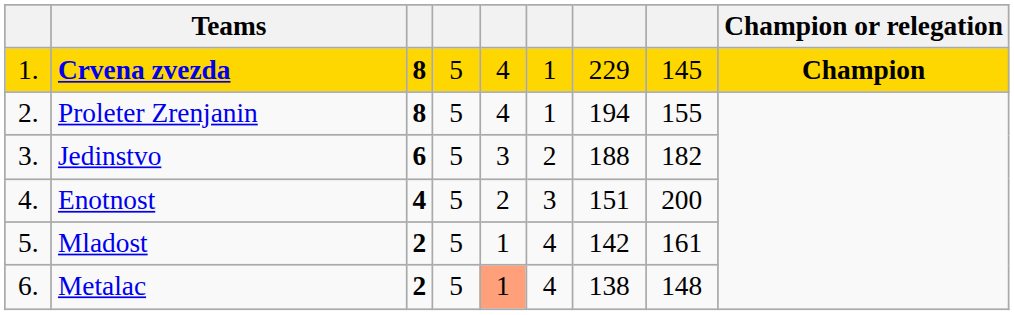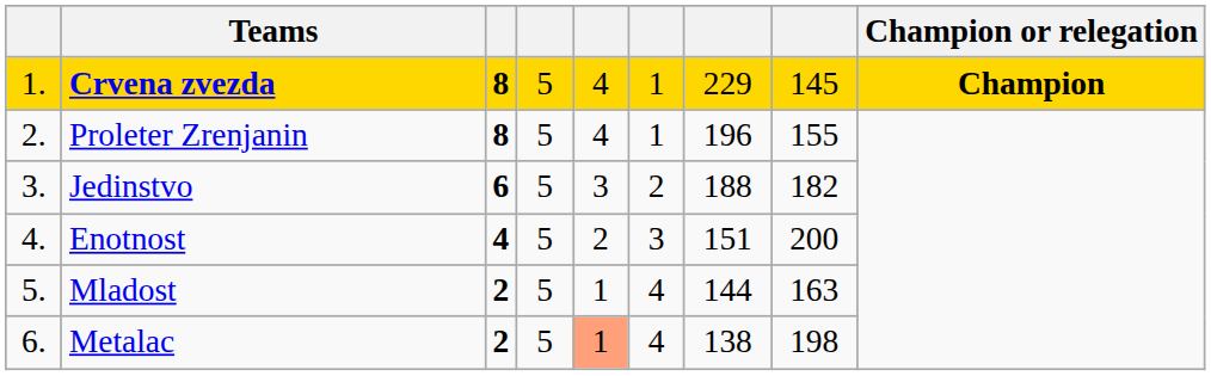 <table class="wikitable" style="text-align: center;">
 <tr>
 <th width=20></th>
 <th width=200>Teams</th>
 <th></th>
 <th width=20></th>
 <th width=20></th>
 <th width=20></th>
 <th width=35></th>
 <th width=35></th>
 <th>Champion or relegation</th>
 </tr>
 <tr bgcolor=gold>
 <td>1.</td>
 <td style="text-align:left;"><strong><a href='#'>Crvena zvezda</a></strong></td>
 <td><strong>8</strong></td>
 <td>5</td>
 <td>4</td>
 <td>1</td>
 <td>229</td>
 <td>145</td>
 <td><strong>Champion</strong></td>
 </tr>
 <tr align=center>
 <td>2.</td>
 <td style="text-align:left;"><a href='#'>Proleter Zrenjanin</a></td>
 <td><strong>8</strong></td>
 <td>5</td>
 <td>4</td>
 <td>1</td>
-<td>194</td>
+<td>196</td>
 <td>155</td>
 </tr>
 <tr align=center>
 <td>3.</td>
 <td style="text-align:left;"><a href='#'>Jedinstvo</a></td>
 <td><strong>6</strong></td>
 <td>5</td>
 <td>3</td>
 <td>2</td>
 <td>188</td>
 <td>182</td>
 </tr>
 <tr align=center>
 <td>4.</td>
 <td style="text-align:left;"><a href='#'>Enotnost</a></td>
 <td><strong>4</strong></td>
 <td>5</td>
 <td>2</td>
 <td>3</td>
 <td>151</td>
 <td>200</td>
 </tr>
 <tr align=center>
 <td>5.</td>
 <td style="text-align:left;"><a href='#'>Mladost</a></td>
 <td><strong>2</strong></td>
 <td>5</td>
 <td>1</td>
 <td>4</td>
-<td>142</td>
-<td>161</td>
+<td>144</td>
+<td>163</td>
 </tr>
 <tr align=center>
 <td>6.</td>
 <td style="text-align:left;"><a href='#'>Metalac</a></td>
 <td><strong>2</strong></td>
 <td>5</td>
 <td style="background: lightsalmon;">1</td>
 <td>4</td>
 <td>138</td>
-<td>148</td>
+<td>198</td>
 </tr>
 </table>
